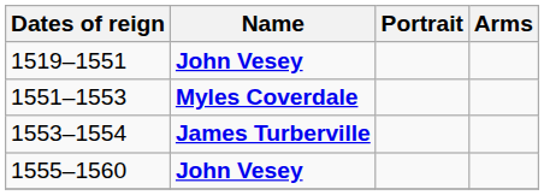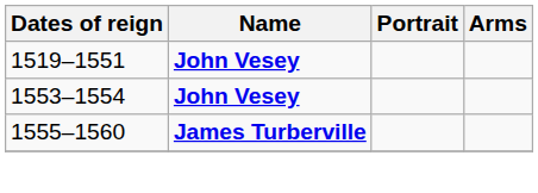 <table class="wikitable">
 <tr>
 <th>Dates of reign</th>
 <th>Name</th>
 <th>Portrait</th>
 <th>Arms</th>
 </tr>
 <tr>
 <td>1519–1551</td>
 <td><strong><a href='#'>John Vesey</a></strong></td>
 <td></td>
 <td></td>
 </tr>
 <tr>
-<td>1551–1553</td>
-<td><strong><a href='#'>Myles Coverdale</a></strong></td>
-<td></td>
-<td></td>
-</tr>
-<tr>
 <td>1553–1554</td>
-<td><strong><a href='#'>James Turberville</a></strong></td>
+<td><strong><a href='#'>John Vesey</a></strong></td>
 <td></td>
 <td></td>
 </tr>
 <tr>
 <td>1555–1560</td>
-<td><strong><a href='#'>John Vesey</a></strong></td>
+<td><strong><a href='#'>James Turberville</a></strong></td>
 <td></td>
 <td></td>
 </tr>
 <tr>
 </tr>
 </table>
